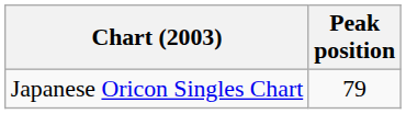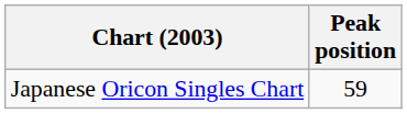 <table class="wikitable">
 <tr>
 <th>Chart (2003)</th>
 <th>Peak<br>position</th>
 </tr>
 <tr>
 <td>Japanese <a href='#'>Oricon Singles Chart</a></td>
-<td align="center">79</td>
+<td align="center">59</td>
 </tr>
 </table>
